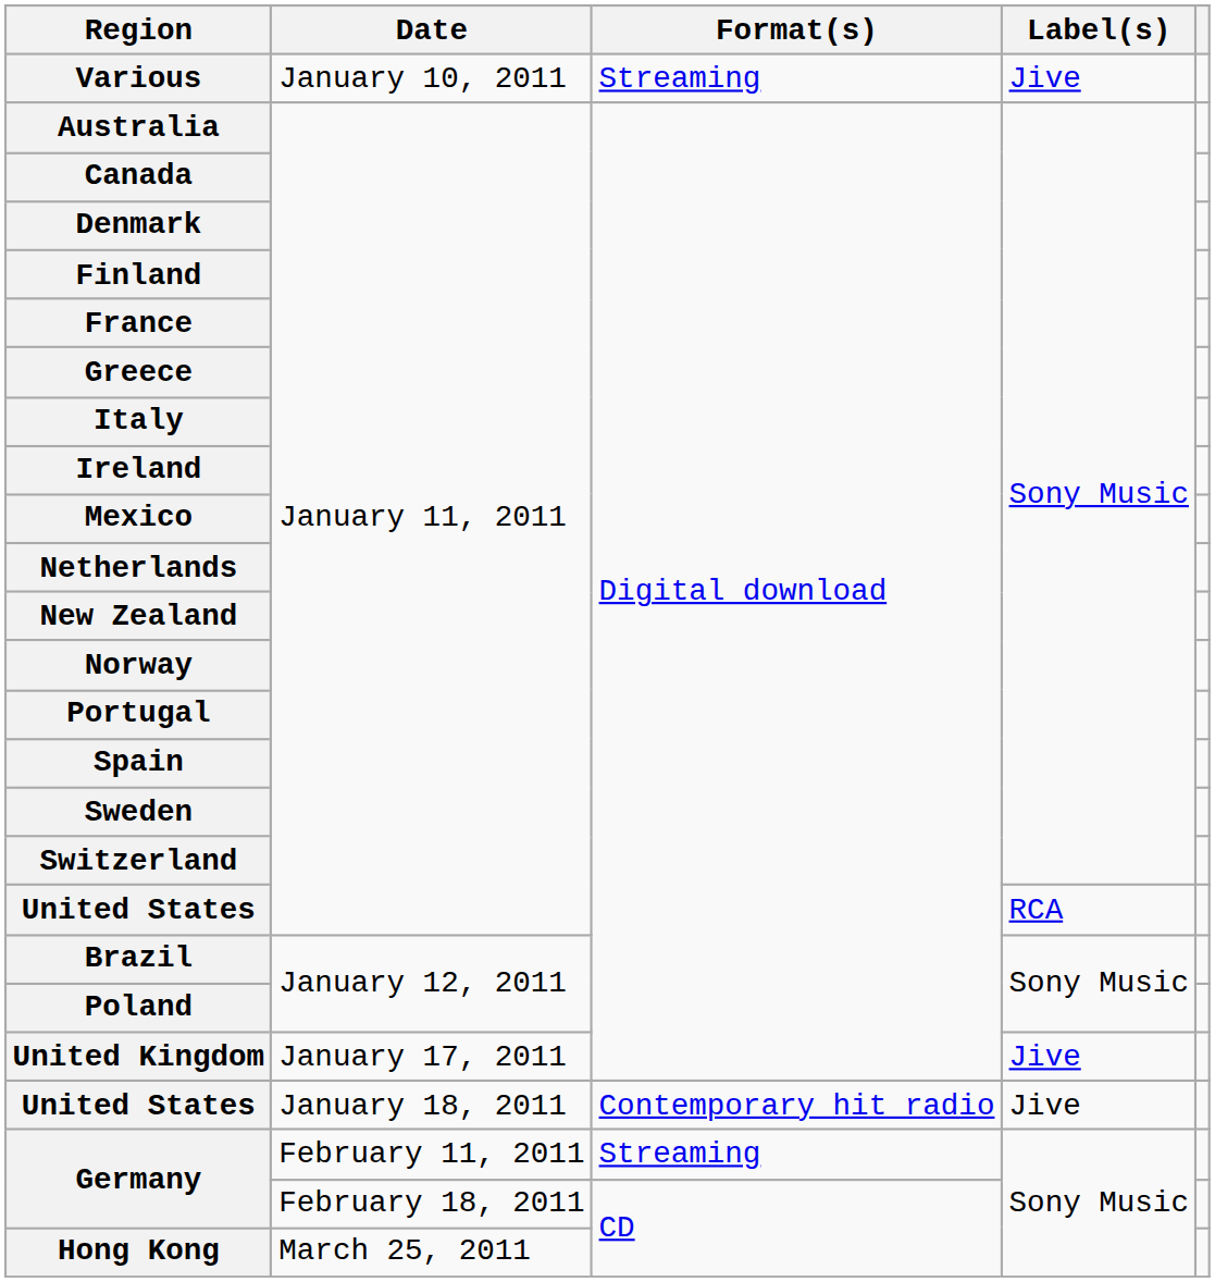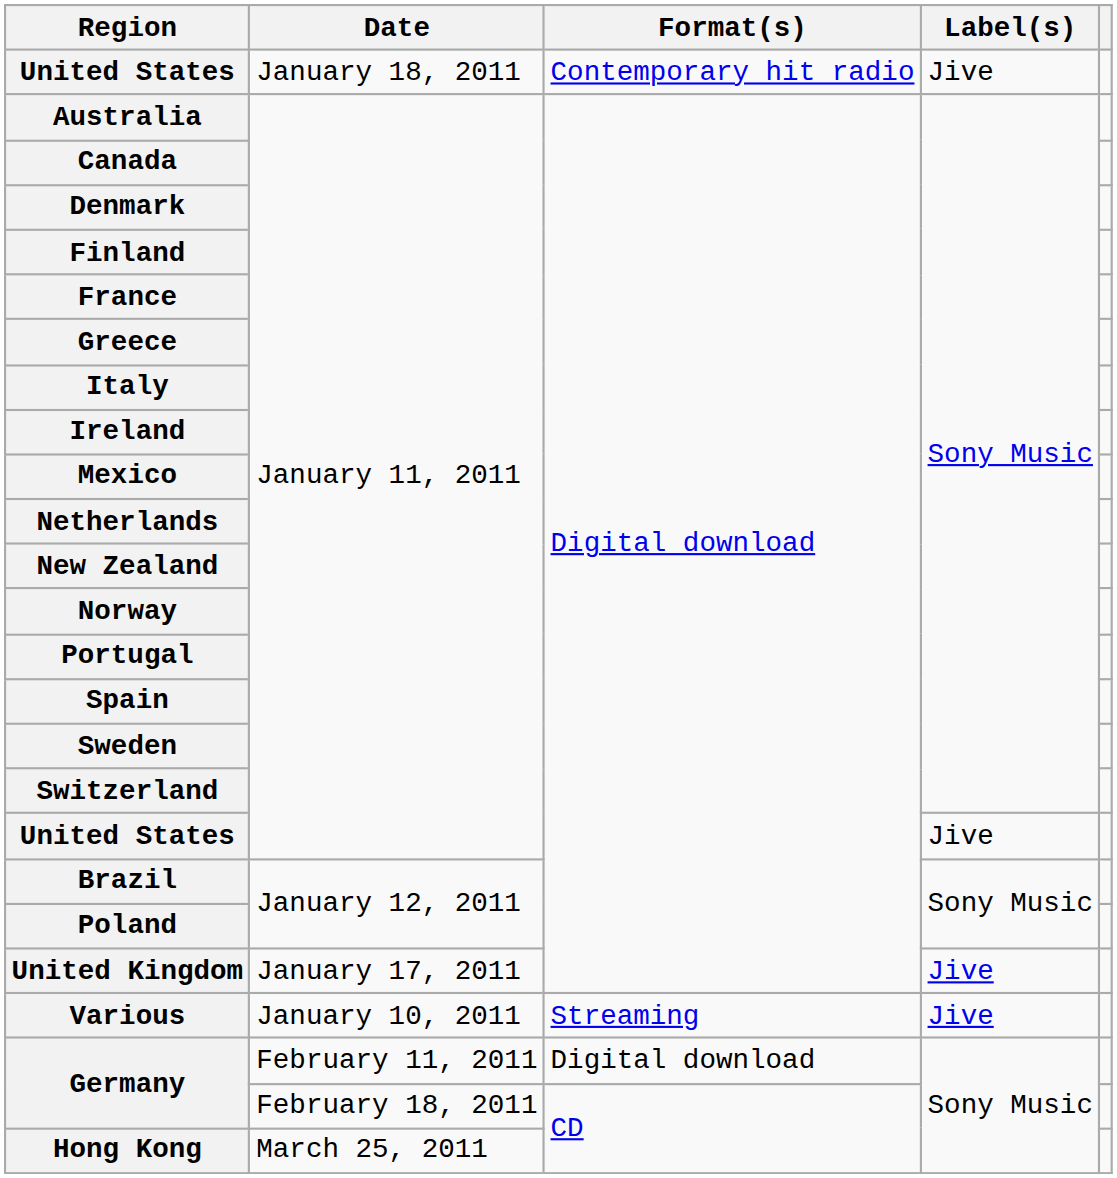 <table class="wikitable sortable plainrowheaders">
 <tr>
 <th scope="col">Region</th>
 <th scope="col">Date</th>
 <th scope="col">Format(s)</th>
 <th scope="col">Label(s)</th>
 <th scope="col"></th>
 </tr>
 <tr>
-<th scope="row">Various</th>
-<td>January 10, 2011</td>
-<td><a href='#'>Streaming</a></td>
-<td><a href='#'>Jive</a></td>
+<th scope="row">United States</th>
+<td>January 18, 2011</td>
+<td><a href='#'>Contemporary hit radio</a></td>
+<td>Jive</td>
 <td></td>
 </tr>
 <tr>
 <th scope="row">Australia</th>
 <td rowspan="17">January 11, 2011</td>
 <td rowspan="20"><a href='#'>Digital download</a></td>
 <td rowspan="16"><a href='#'>Sony Music</a></td>
 <td></td>
 </tr>
 <tr>
 <th scope="row">Canada</th>
 <td></td>
 </tr>
 <tr>
 <th scope="row">Denmark</th>
 <td></td>
 </tr>
 <tr>
 <th scope="row">Finland</th>
 <td></td>
 </tr>
 <tr>
 <th scope="row">France</th>
 <td></td>
 </tr>
 <tr>
 <th scope="row">Greece</th>
 <td></td>
 </tr>
 <tr>
 <th scope="row">Italy</th>
 <td></td>
 </tr>
 <tr>
 <th scope="row">Ireland</th>
 <td></td>
 </tr>
 <tr>
 <th scope="row">Mexico</th>
 <td></td>
 </tr>
 <tr>
 <th scope="row">Netherlands</th>
 <td></td>
 </tr>
 <tr>
 <th scope="row">New Zealand</th>
 <td></td>
 </tr>
 <tr>
 <th scope="row">Norway</th>
 <td></td>
 </tr>
 <tr>
 <th scope="row">Portugal</th>
 <td></td>
 </tr>
 <tr>
 <th scope="row">Spain</th>
 <td></td>
 </tr>
 <tr>
 <th scope="row">Sweden</th>
 <td></td>
 </tr>
 <tr>
 <th scope="row">Switzerland</th>
 <td></td>
 </tr>
 <tr>
 <th scope="row">United States</th>
-<td><a href='#'>RCA</a></td>
+<td>Jive</td>
 <td></td>
 </tr>
 <tr>
 <th scope="row">Brazil</th>
 <td rowspan="2">January 12, 2011</td>
 <td rowspan="2">Sony Music</td>
 <td></td>
 </tr>
 <tr>
 <th scope="row">Poland</th>
 <td></td>
 </tr>
 <tr>
 <th scope="row">United Kingdom</th>
 <td>January 17, 2011</td>
 <td><a href='#'>Jive</a></td>
 <td></td>
 </tr>
 <tr>
-<th scope="row">United States</th>
-<td>January 18, 2011</td>
-<td><a href='#'>Contemporary hit radio</a></td>
-<td>Jive</td>
+<th scope="row">Various</th>
+<td>January 10, 2011</td>
+<td><a href='#'>Streaming</a></td>
+<td><a href='#'>Jive</a></td>
 <td></td>
 </tr>
 <tr>
 <th scope="row" rowspan="2">Germany</th>
 <td>February 11, 2011</td>
-<td><a href='#'>Streaming</a></td>
+<td>Digital download</td>
 <td rowspan="3">Sony Music</td>
 <td></td>
 </tr>
 <tr>
 <td>February 18, 2011</td>
 <td rowspan="2"><a href='#'>CD</a></td>
 <td></td>
 </tr>
 <tr>
 <th scope="row">Hong Kong</th>
 <td>March 25, 2011</td>
 <td></td>
 </tr>
 </table>
